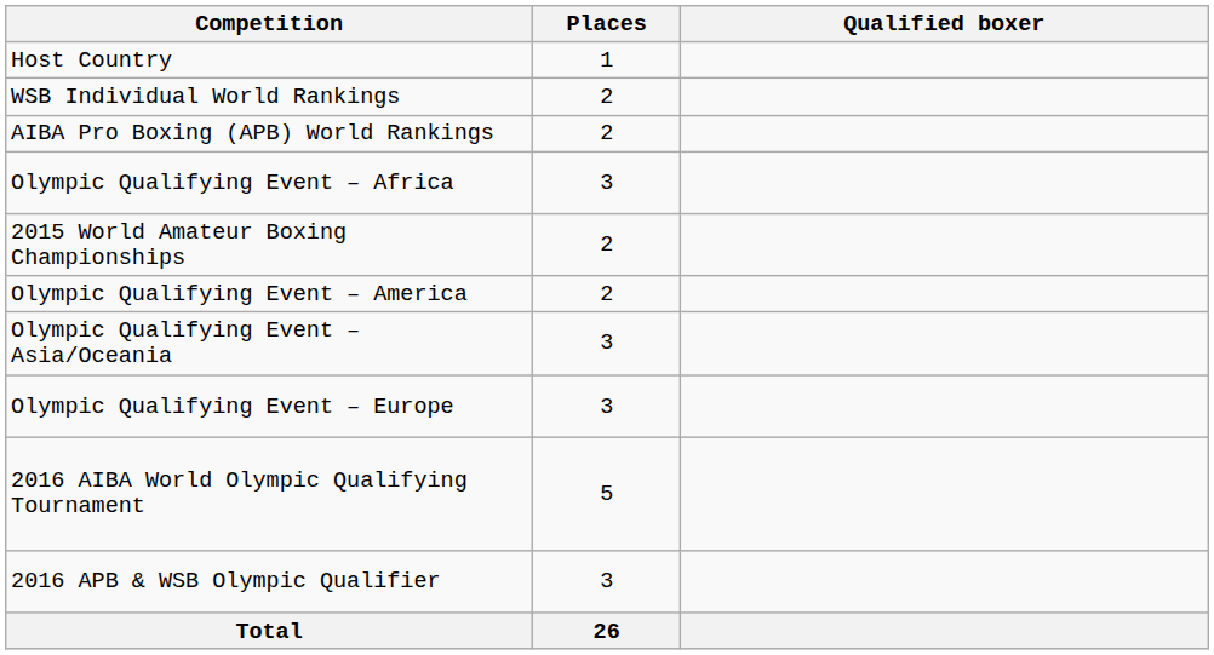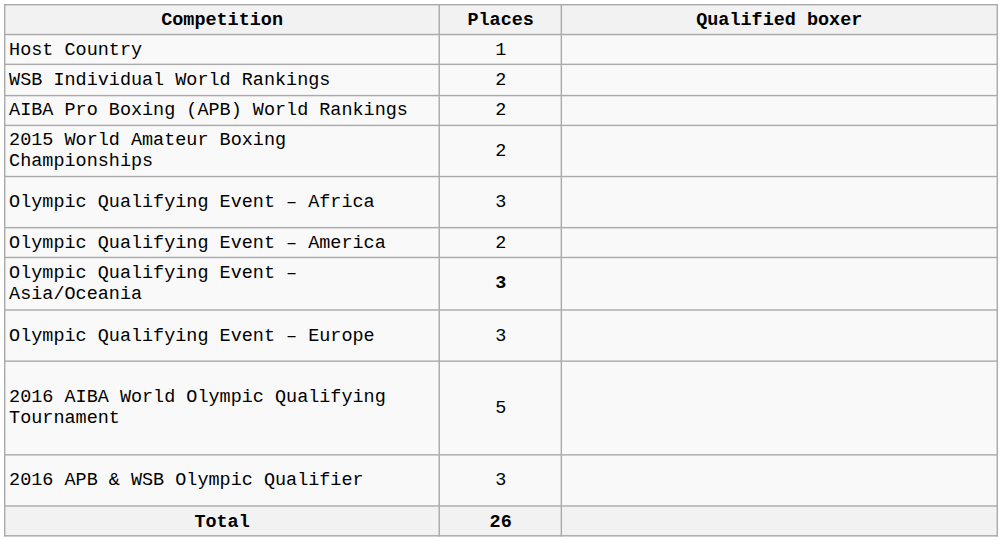 <table class=wikitable>
 <tr>
 <th width=300>Competition</th>
 <th width=80>Places</th>
 <th width=300>Qualified boxer</th>
 </tr>
 <tr>
 <td>Host Country</td>
 <td align="center">1</td>
 <td></td>
 </tr>
 <tr>
 <td>WSB Individual World Rankings</td>
 <td align="center">2</td>
 <td><br></td>
 </tr>
 <tr>
 <td>AIBA Pro Boxing (APB) World Rankings</td>
 <td align="center">2</td>
 <td><br></td>
 </tr>
 <tr>
+<td>2015 World Amateur Boxing Championships</td>
+<td align="center">2</td>
+<td><br></td>
+</tr>
+<tr>
 <td>Olympic Qualifying Event – Africa</td>
 <td align="center">3</td>
 <td><br><br></td>
-</tr>
-<tr>
-<td>2015 World Amateur Boxing Championships</td>
-<td align="center">2</td>
-<td><br></td>
 </tr>
 <tr>
 <td>Olympic Qualifying Event – America</td>
 <td align="center">2</td>
 <td><br></td>
 </tr>
 <tr>
 <td>Olympic Qualifying Event – Asia/Oceania</td>
-<td align="center">3</td>
+<td align="center"><strong>3</strong></td>
 <td><br><br></td>
 </tr>
 <tr>
 <td>Olympic Qualifying Event – Europe</td>
 <td align="center">3</td>
 <td><br><br></td>
 </tr>
 <tr>
 <td>2016 AIBA World Olympic Qualifying Tournament</td>
 <td align="center">5</td>
 <td><br><br><br><br></td>
 </tr>
 <tr>
 <td>2016 APB & WSB Olympic Qualifier</td>
 <td align="center">3</td>
 <td><br><br></td>
 </tr>
 <tr>
 <th>Total</th>
 <th>26</th>
 <th></th>
 </tr>
 </table>
